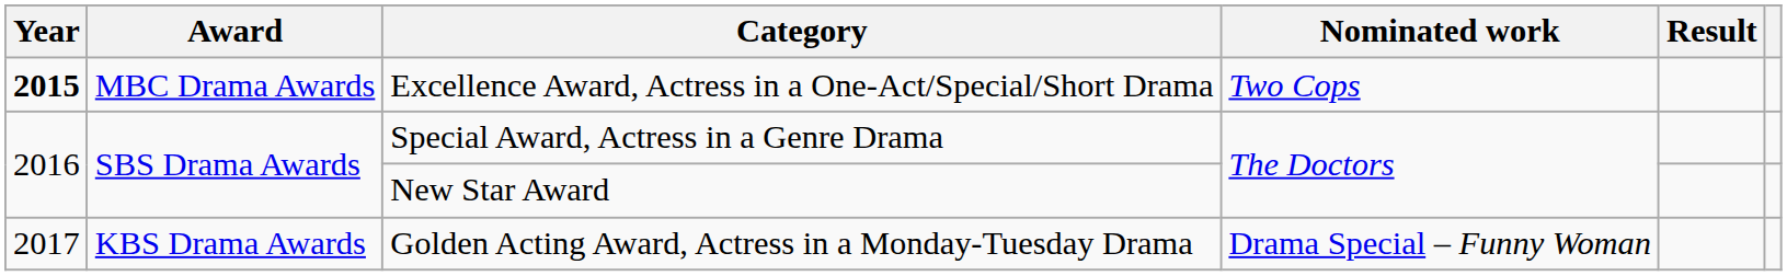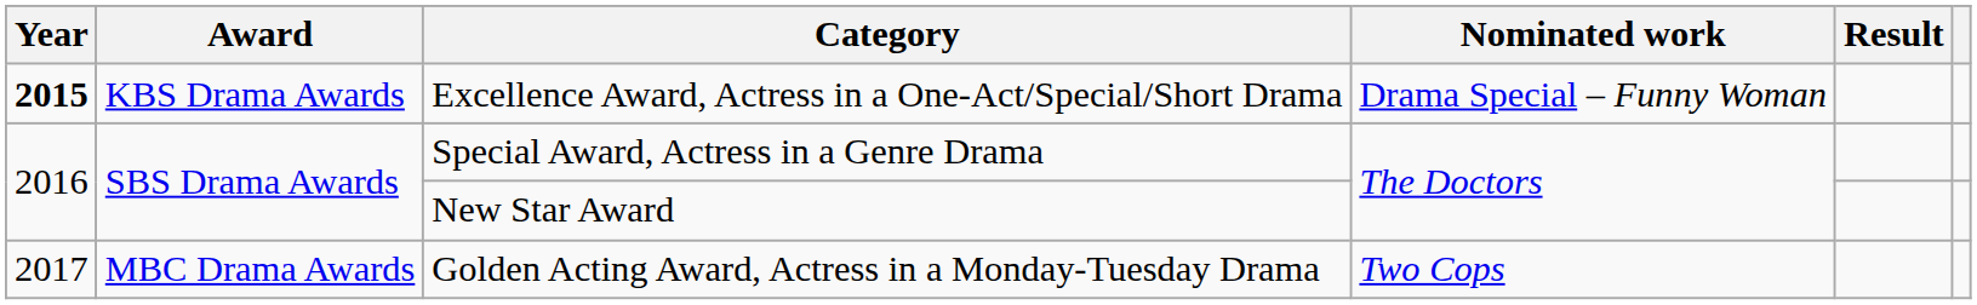 <table class="wikitable">
 <tr>
 <th scope="col">Year</th>
 <th>Award</th>
 <th scope="col">Category</th>
 <th>Nominated work</th>
 <th scope="col">Result</th>
 <th scope="col" class="unsortable"></th>
 </tr>
 <tr>
 <td><strong>2015</strong></td>
-<td><a href='#'>MBC Drama Awards</a></td>
+<td><a href='#'>KBS Drama Awards</a></td>
 <td>Excellence Award, Actress in a One-Act/Special/Short Drama</td>
-<td><em><a href='#'>Two Cops</a></em></td>
+<td><a href='#'>Drama Special</a> – <em>Funny Woman</em></td>
 <td></td>
 <td></td>
 </tr>
 <tr>
 <td rowspan="2">2016</td>
 <td rowspan="2"><a href='#'>SBS Drama Awards</a></td>
 <td>Special Award, Actress in a Genre Drama</td>
 <td rowspan="2"><em><a href='#'>The Doctors</a></em></td>
 <td></td>
 <td></td>
 </tr>
 <tr>
 <td>New Star Award</td>
 <td></td>
 <td></td>
 </tr>
 <tr>
 <td>2017</td>
-<td><a href='#'>KBS Drama Awards</a></td>
+<td><a href='#'>MBC Drama Awards</a></td>
 <td>Golden Acting Award, Actress in a Monday-Tuesday Drama</td>
-<td><a href='#'>Drama Special</a> – <em>Funny Woman</em></td>
+<td><em><a href='#'>Two Cops</a></em></td>
 <td></td>
 <td></td>
 </tr>
 </table>
